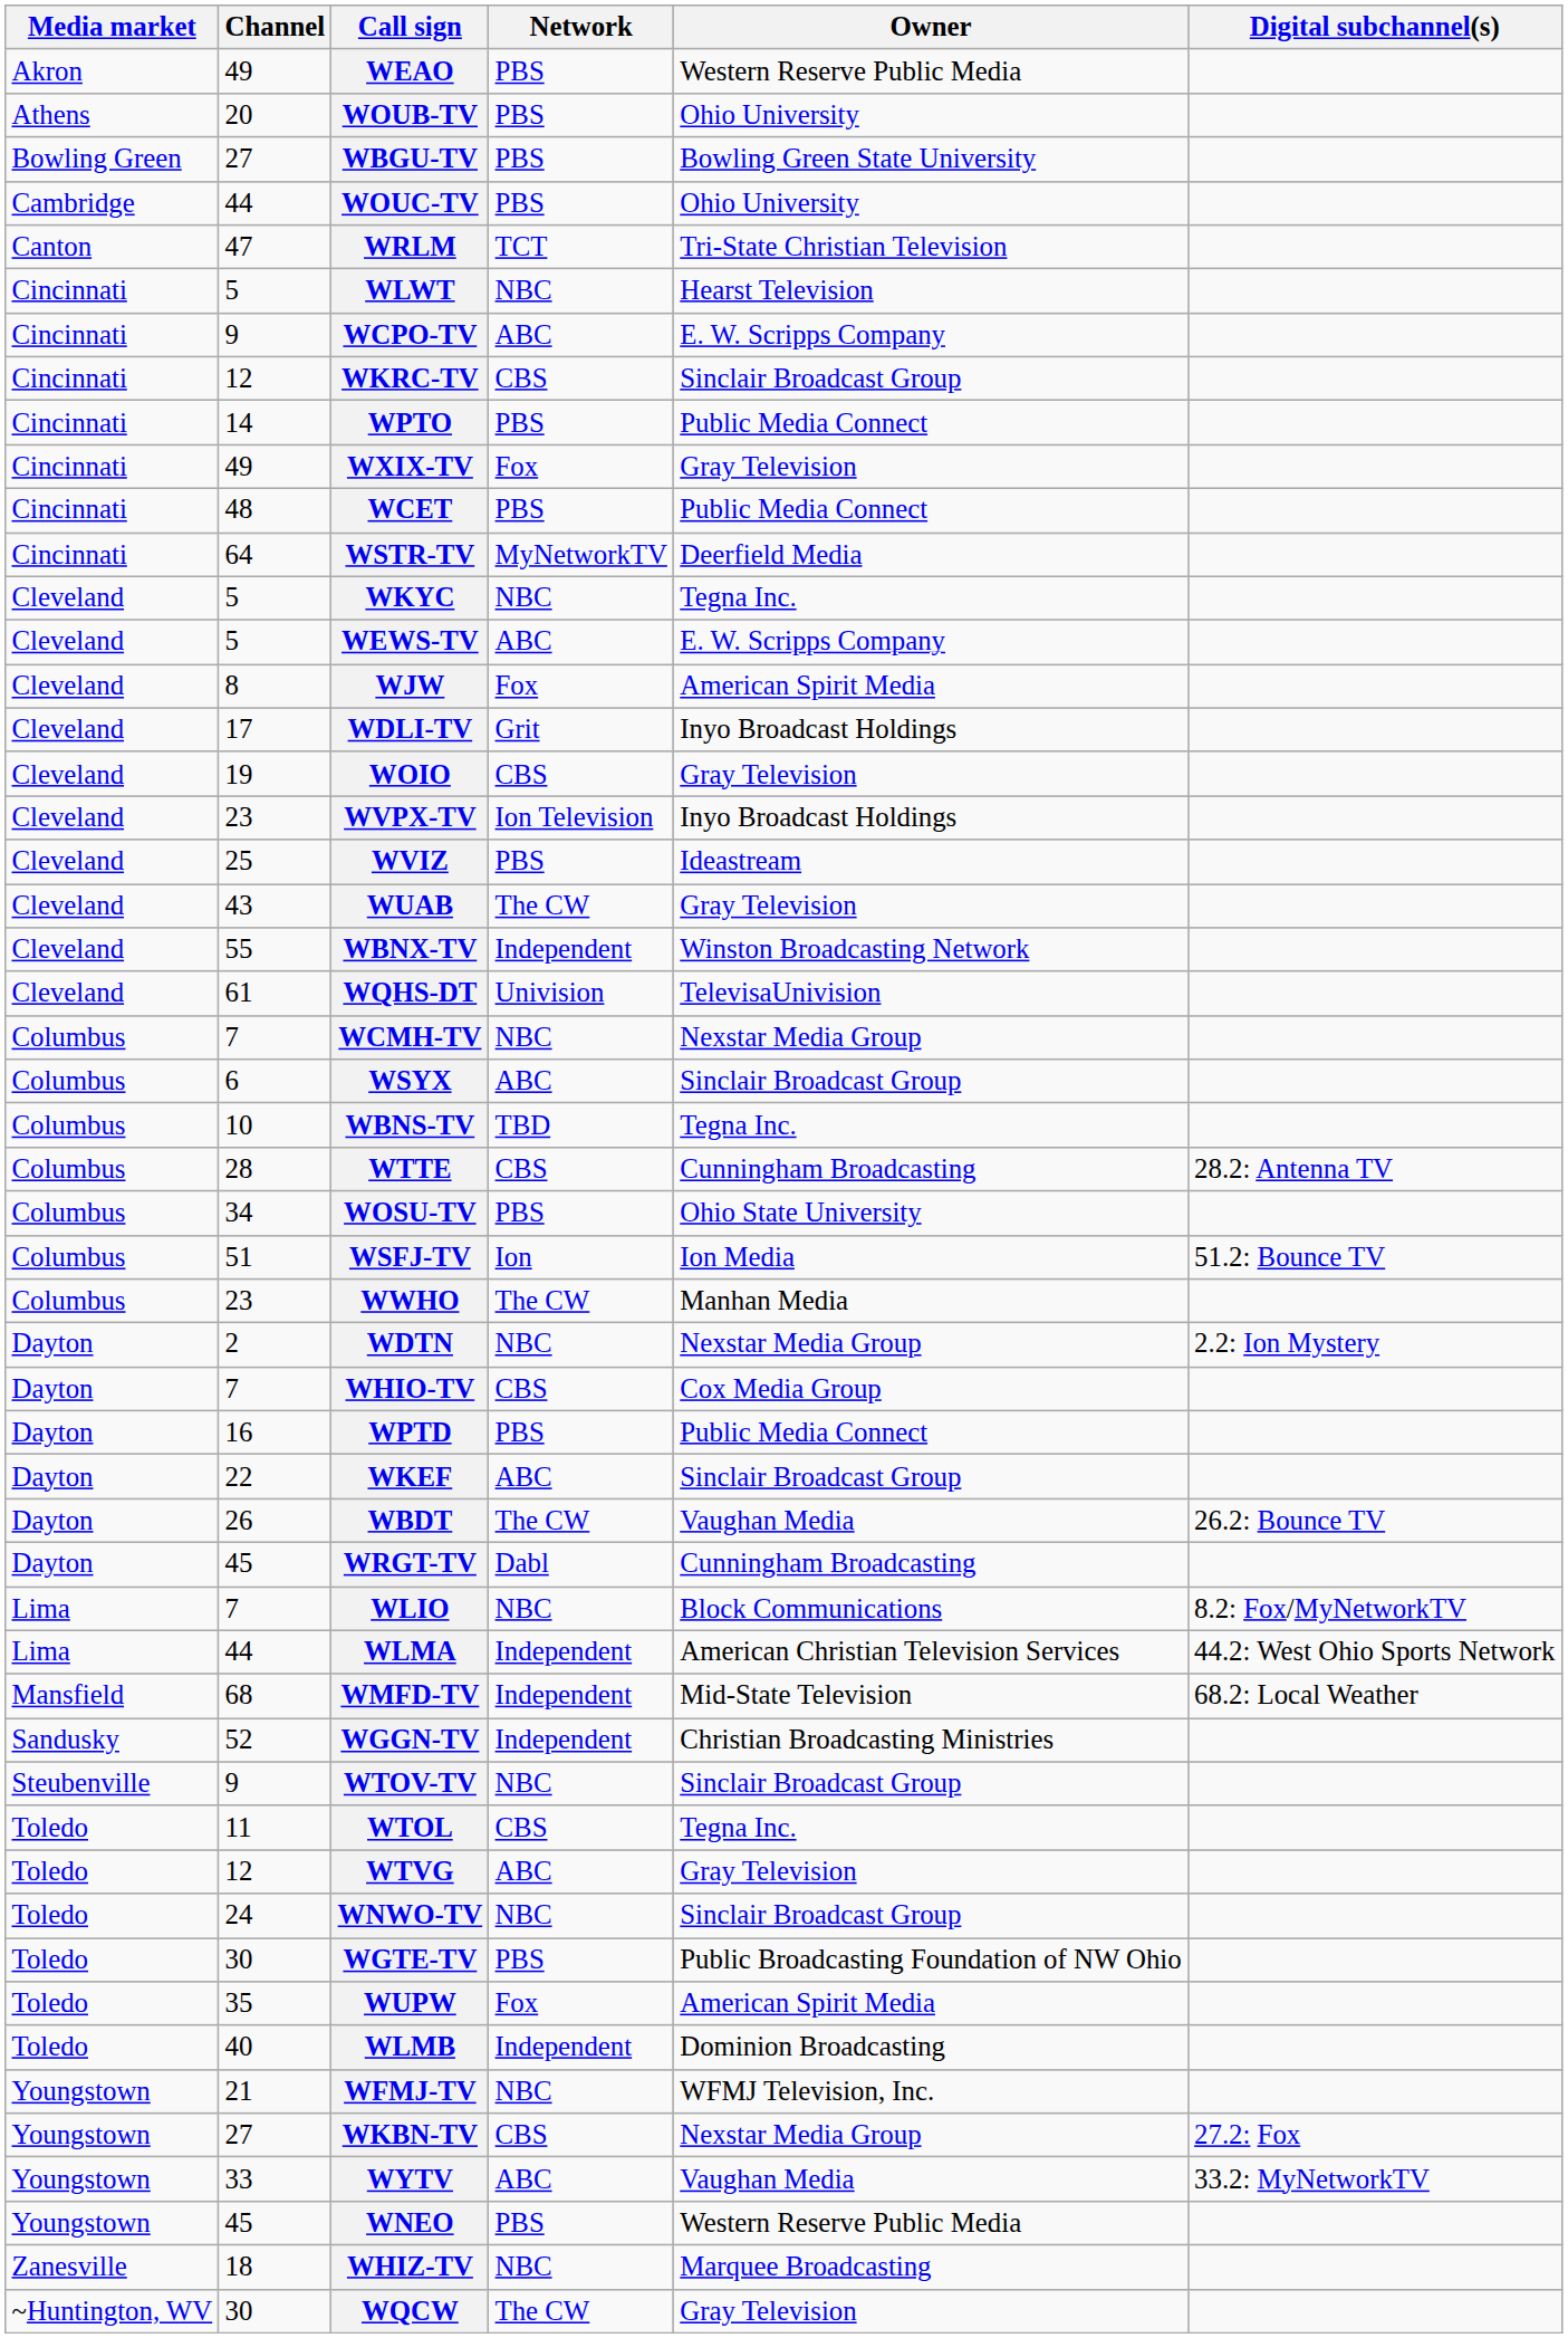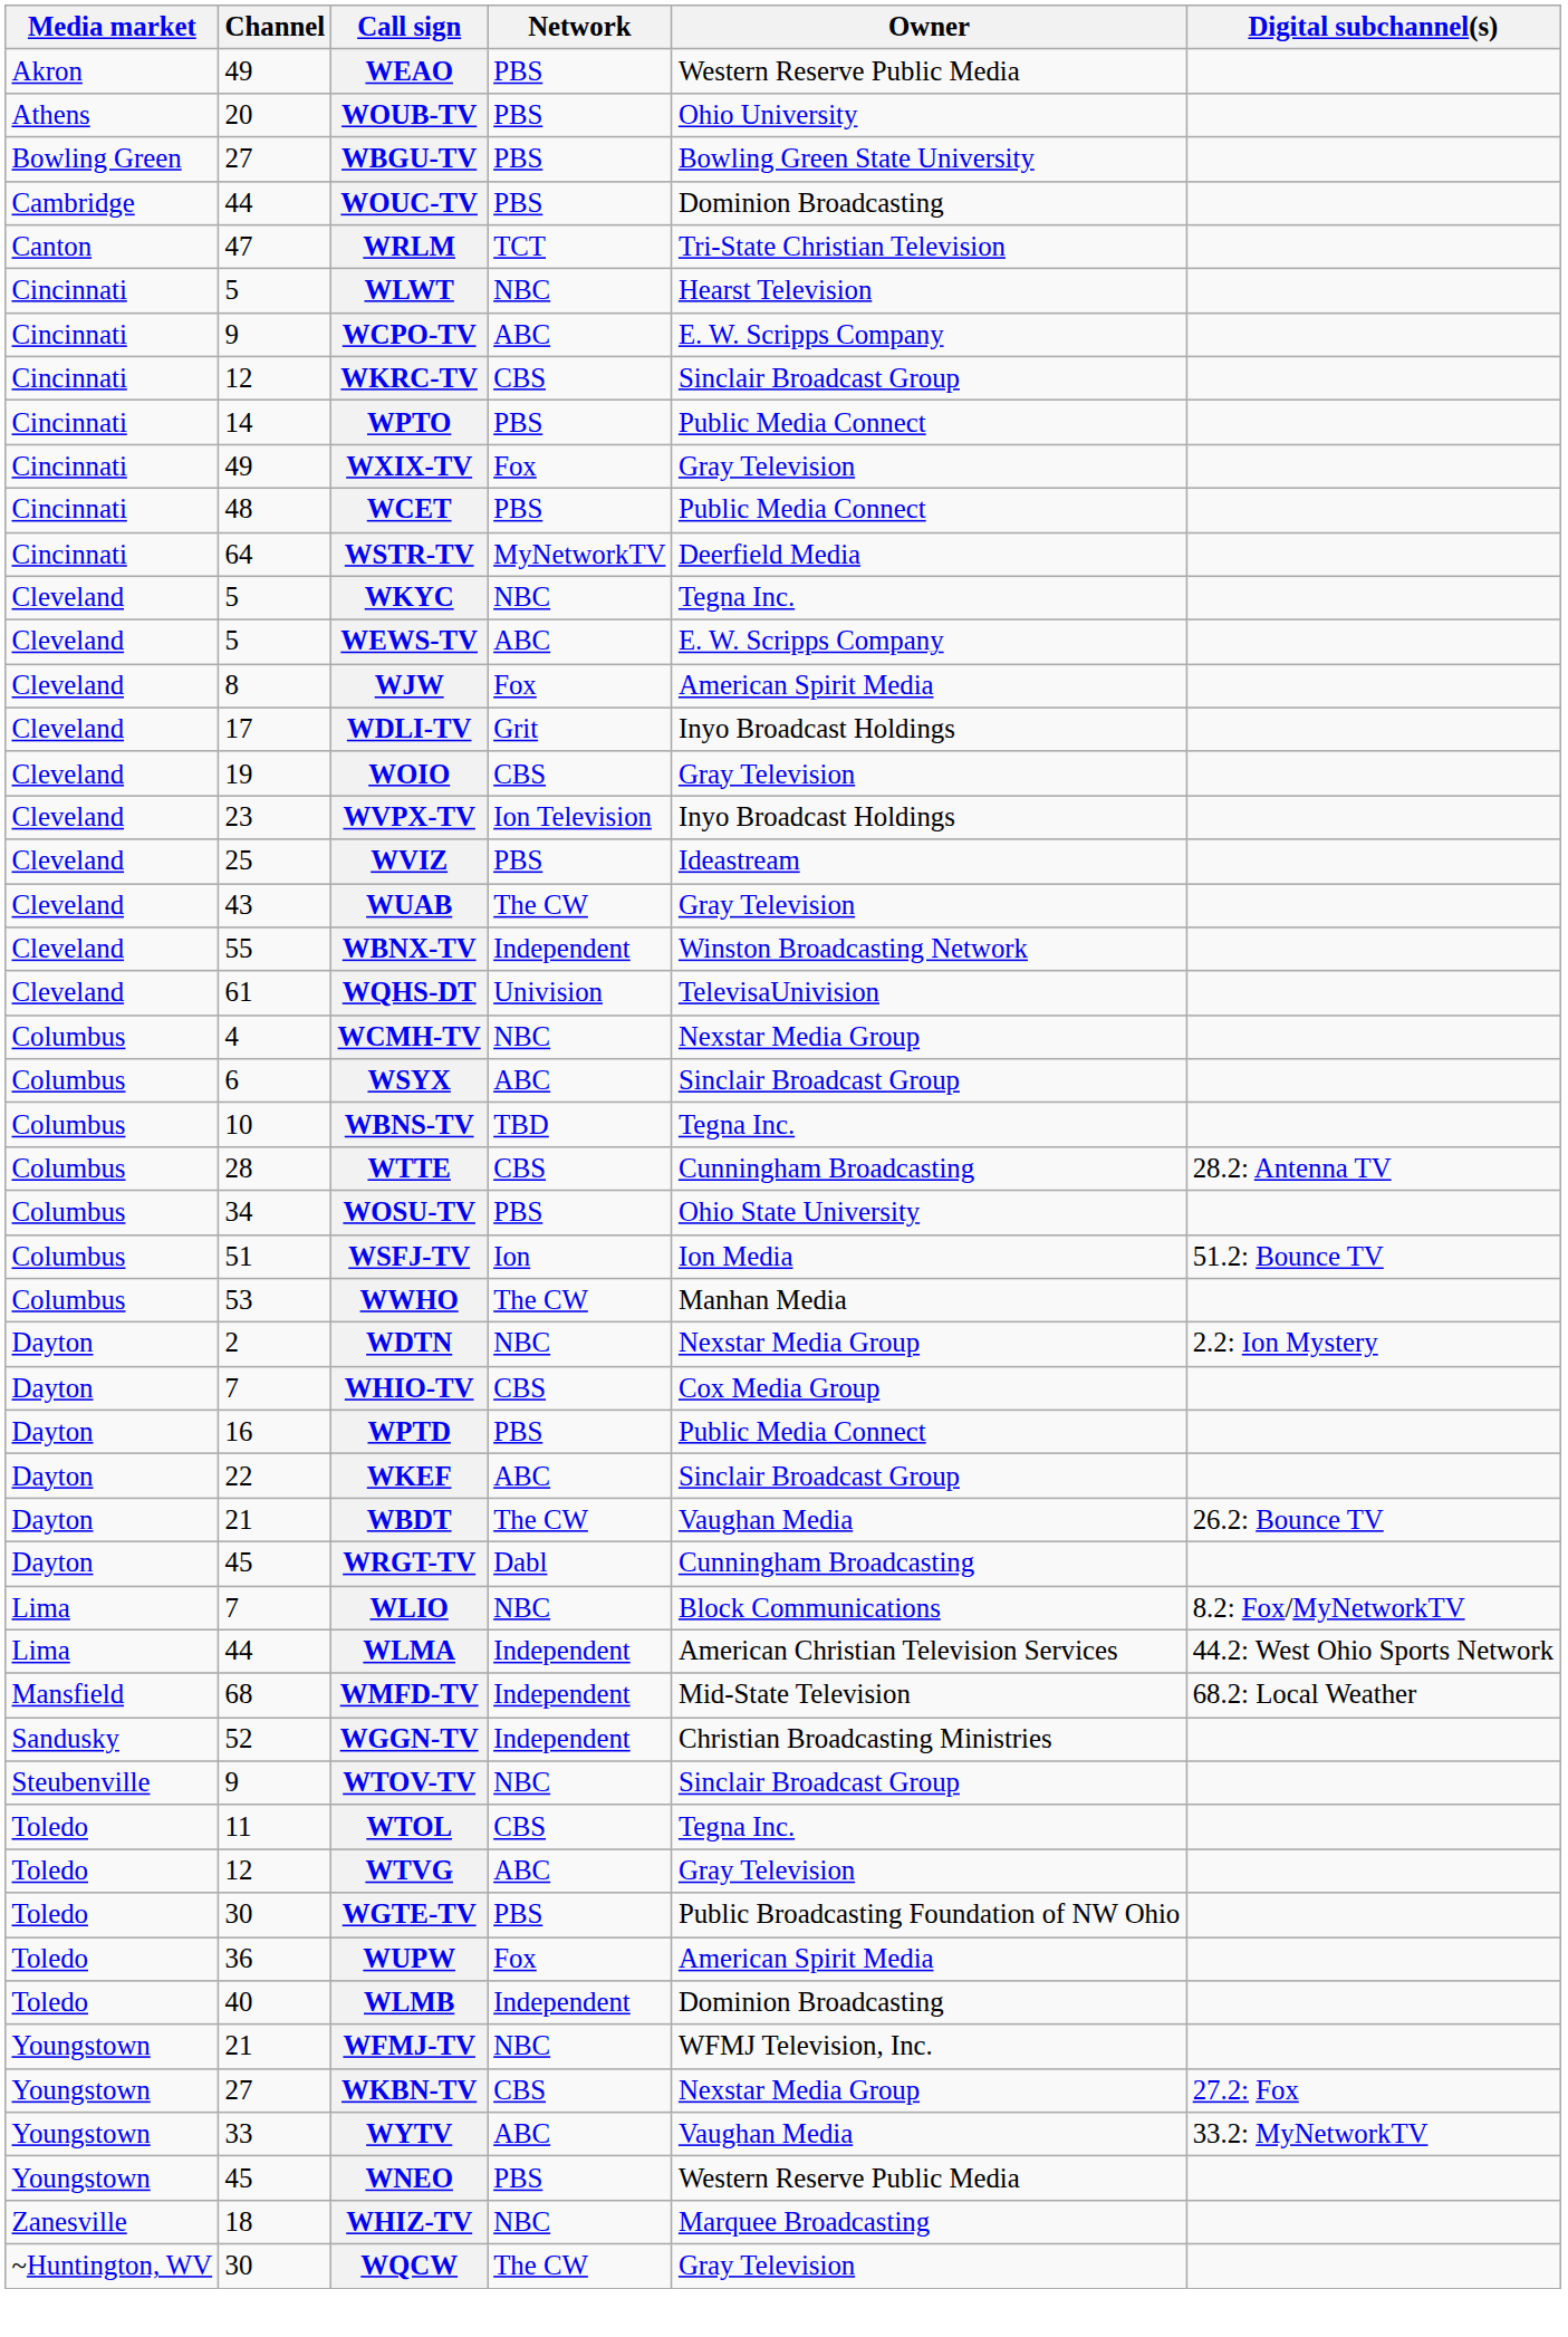 <table class="sortable wikitable">
 <tr>
 <th scope="col"><a href='#'>Media market</a></th>
 <th scope="col">Channel</th>
 <th scope="col"><a href='#'>Call sign</a></th>
 <th scope="col">Network</th>
 <th scope="col">Owner</th>
 <th scope="col" class="unsortable"><a href='#'>Digital subchannel</a>(s)</th>
 </tr>
 <tr>
 <td><a href='#'>Akron</a></td>
 <td>49</td>
 <th scope="row"><a href='#'>WEAO</a></th>
 <td><a href='#'>PBS</a></td>
 <td>Western Reserve Public Media</td>
 <td></td>
 </tr>
 <tr>
 <td><a href='#'>Athens</a></td>
 <td>20</td>
 <th scope="row"><a href='#'>WOUB-TV</a></th>
 <td><a href='#'>PBS</a></td>
 <td><a href='#'>Ohio University</a></td>
 <td></td>
 </tr>
 <tr>
 <td><a href='#'>Bowling Green</a></td>
 <td>27</td>
 <th scope="row"><a href='#'>WBGU-TV</a></th>
 <td><a href='#'>PBS</a></td>
 <td><a href='#'>Bowling Green State University</a></td>
 <td></td>
 </tr>
 <tr>
 <td><a href='#'>Cambridge</a></td>
 <td>44</td>
 <th scope="row"><a href='#'>WOUC-TV</a></th>
 <td><a href='#'>PBS</a></td>
-<td><a href='#'>Ohio University</a></td>
+<td>Dominion Broadcasting</td>
 <td></td>
 </tr>
 <tr>
 <td><a href='#'>Canton</a></td>
 <td>47</td>
 <th scope="row"><a href='#'>WRLM</a></th>
 <td><a href='#'>TCT</a></td>
 <td><a href='#'>Tri-State Christian Television</a></td>
 <td></td>
 </tr>
 <tr>
 <td><a href='#'>Cincinnati</a></td>
 <td>5</td>
 <th scope="row"><a href='#'>WLWT</a></th>
 <td><a href='#'>NBC</a></td>
 <td><a href='#'>Hearst Television</a></td>
 <td></td>
 </tr>
 <tr>
 <td><a href='#'>Cincinnati</a></td>
 <td>9</td>
 <th scope="row"><a href='#'>WCPO-TV</a></th>
 <td><a href='#'>ABC</a></td>
 <td><a href='#'>E. W. Scripps Company</a></td>
 <td></td>
 </tr>
 <tr>
 <td><a href='#'>Cincinnati</a></td>
 <td>12</td>
 <th scope="row"><a href='#'>WKRC-TV</a></th>
 <td><a href='#'>CBS</a></td>
 <td><a href='#'>Sinclair Broadcast Group</a></td>
 <td></td>
 </tr>
 <tr>
 <td><a href='#'>Cincinnati</a></td>
 <td>14</td>
 <th scope="row"><a href='#'>WPTO</a></th>
 <td><a href='#'>PBS</a></td>
 <td><a href='#'>Public Media Connect</a></td>
 <td></td>
 </tr>
 <tr>
 <td><a href='#'>Cincinnati</a></td>
 <td>49</td>
 <th scope="row"><a href='#'>WXIX-TV</a></th>
 <td><a href='#'>Fox</a></td>
 <td><a href='#'>Gray Television</a></td>
 <td></td>
 </tr>
 <tr>
 <td><a href='#'>Cincinnati</a></td>
 <td>48</td>
 <th scope="row"><a href='#'>WCET</a></th>
 <td><a href='#'>PBS</a></td>
 <td><a href='#'>Public Media Connect</a></td>
 <td></td>
 </tr>
 <tr>
 <td><a href='#'>Cincinnati</a></td>
 <td>64</td>
 <th scope="row"><a href='#'>WSTR-TV</a></th>
 <td><a href='#'>MyNetworkTV</a></td>
 <td><a href='#'>Deerfield Media</a></td>
 <td></td>
 </tr>
 <tr>
 <td><a href='#'>Cleveland</a></td>
 <td>5</td>
 <th scope="row"><a href='#'>WKYC</a></th>
 <td><a href='#'>NBC</a></td>
 <td><a href='#'>Tegna Inc.</a></td>
 <td></td>
 </tr>
 <tr>
 <td><a href='#'>Cleveland</a></td>
 <td>5</td>
 <th scope="row"><a href='#'>WEWS-TV</a></th>
 <td><a href='#'>ABC</a></td>
 <td><a href='#'>E. W. Scripps Company</a></td>
 <td></td>
 </tr>
 <tr>
 <td><a href='#'>Cleveland</a></td>
 <td>8</td>
 <th scope="row"><a href='#'>WJW</a></th>
 <td><a href='#'>Fox</a></td>
 <td><a href='#'>American Spirit Media</a></td>
 <td></td>
 </tr>
 <tr>
 <td><a href='#'>Cleveland</a></td>
 <td>17</td>
 <th scope="row"><a href='#'>WDLI-TV</a></th>
 <td><a href='#'>Grit</a></td>
 <td>Inyo Broadcast Holdings</td>
 <td></td>
 </tr>
 <tr>
 <td><a href='#'>Cleveland</a></td>
 <td>19</td>
 <th scope="row"><a href='#'>WOIO</a></th>
 <td><a href='#'>CBS</a></td>
 <td><a href='#'>Gray Television</a></td>
 <td></td>
 </tr>
 <tr>
 <td><a href='#'>Cleveland</a></td>
 <td>23</td>
 <th scope="row"><a href='#'>WVPX-TV</a></th>
 <td><a href='#'>Ion Television</a></td>
 <td>Inyo Broadcast Holdings</td>
 <td></td>
 </tr>
 <tr>
 <td><a href='#'>Cleveland</a></td>
 <td>25</td>
 <th scope="row"><a href='#'>WVIZ</a></th>
 <td><a href='#'>PBS</a></td>
 <td><a href='#'>Ideastream</a></td>
 <td></td>
 </tr>
 <tr>
 <td><a href='#'>Cleveland</a></td>
 <td>43</td>
 <th scope="row"><a href='#'>WUAB</a></th>
 <td><a href='#'>The CW</a></td>
 <td><a href='#'>Gray Television</a></td>
 <td></td>
 </tr>
 <tr>
 <td><a href='#'>Cleveland</a></td>
 <td>55</td>
 <th scope="row"><a href='#'>WBNX-TV</a></th>
 <td><a href='#'>Independent</a></td>
 <td><a href='#'>Winston Broadcasting Network</a></td>
 <td></td>
 </tr>
 <tr>
 <td><a href='#'>Cleveland</a></td>
 <td>61</td>
 <th scope="row"><a href='#'>WQHS-DT</a></th>
 <td><a href='#'>Univision</a></td>
 <td><a href='#'>TelevisaUnivision</a></td>
 <td></td>
 </tr>
 <tr>
 <td><a href='#'>Columbus</a></td>
-<td>7</td>
+<td>4</td>
 <th scope="row"><a href='#'>WCMH-TV</a></th>
 <td><a href='#'>NBC</a></td>
 <td><a href='#'>Nexstar Media Group</a></td>
 <td></td>
 </tr>
 <tr>
 <td><a href='#'>Columbus</a></td>
 <td>6</td>
 <th scope="row"><a href='#'>WSYX</a></th>
 <td><a href='#'>ABC</a></td>
 <td><a href='#'>Sinclair Broadcast Group</a></td>
 <td></td>
 </tr>
 <tr>
 <td><a href='#'>Columbus</a></td>
 <td>10</td>
 <th scope="row"><a href='#'>WBNS-TV</a></th>
 <td><a href='#'>TBD</a></td>
 <td><a href='#'>Tegna Inc.</a></td>
 <td></td>
 </tr>
 <tr>
 <td><a href='#'>Columbus</a></td>
 <td>28</td>
 <th scope="row"><a href='#'>WTTE</a></th>
 <td><a href='#'>CBS</a></td>
 <td><a href='#'>Cunningham Broadcasting</a></td>
 <td>28.2: <a href='#'>Antenna TV</a></td>
 </tr>
 <tr>
 <td><a href='#'>Columbus</a></td>
 <td>34</td>
 <th scope="row"><a href='#'>WOSU-TV</a></th>
 <td><a href='#'>PBS</a></td>
 <td><a href='#'>Ohio State University</a></td>
 <td></td>
 </tr>
 <tr>
 <td><a href='#'>Columbus</a></td>
 <td>51</td>
 <th scope="row"><a href='#'>WSFJ-TV</a></th>
 <td><a href='#'>Ion</a></td>
 <td><a href='#'>Ion Media</a></td>
 <td>51.2: <a href='#'>Bounce TV</a></td>
 </tr>
 <tr>
 <td><a href='#'>Columbus</a></td>
-<td>23</td>
+<td>53</td>
 <th scope="row"><a href='#'>WWHO</a></th>
 <td><a href='#'>The CW</a></td>
 <td>Manhan Media</td>
 <td></td>
 </tr>
 <tr>
 <td><a href='#'>Dayton</a></td>
 <td>2</td>
 <th scope="row"><a href='#'>WDTN</a></th>
 <td><a href='#'>NBC</a></td>
 <td><a href='#'>Nexstar Media Group</a></td>
 <td>2.2: <a href='#'>Ion Mystery</a></td>
 </tr>
 <tr>
 <td><a href='#'>Dayton</a></td>
 <td>7</td>
 <th scope="row"><a href='#'>WHIO-TV</a></th>
 <td><a href='#'>CBS</a></td>
 <td><a href='#'>Cox Media Group</a></td>
 <td></td>
 </tr>
 <tr>
 <td><a href='#'>Dayton</a></td>
 <td>16</td>
 <th scope="row"><a href='#'>WPTD</a></th>
 <td><a href='#'>PBS</a></td>
 <td><a href='#'>Public Media Connect</a></td>
 <td></td>
 </tr>
 <tr>
 <td><a href='#'>Dayton</a></td>
 <td>22</td>
 <th scope="row"><a href='#'>WKEF</a></th>
 <td><a href='#'>ABC</a></td>
 <td><a href='#'>Sinclair Broadcast Group</a></td>
 <td></td>
 </tr>
 <tr>
 <td><a href='#'>Dayton</a></td>
-<td>26</td>
+<td>21</td>
 <th scope="row"><a href='#'>WBDT</a></th>
 <td><a href='#'>The CW</a></td>
 <td><a href='#'>Vaughan Media</a></td>
 <td>26.2: <a href='#'>Bounce TV</a></td>
 </tr>
 <tr>
 <td><a href='#'>Dayton</a></td>
 <td>45</td>
 <th scope="row"><a href='#'>WRGT-TV</a></th>
 <td><a href='#'>Dabl</a></td>
 <td><a href='#'>Cunningham Broadcasting</a></td>
 <td></td>
 </tr>
 <tr>
 <td><a href='#'>Lima</a></td>
 <td>7</td>
 <th scope="row"><a href='#'>WLIO</a></th>
 <td><a href='#'>NBC</a></td>
 <td><a href='#'>Block Communications</a></td>
 <td>8.2: <a href='#'>Fox</a>/<a href='#'>MyNetworkTV</a></td>
 </tr>
 <tr>
 <td><a href='#'>Lima</a></td>
 <td>44</td>
 <th scope="row"><a href='#'>WLMA</a></th>
 <td><a href='#'>Independent</a></td>
 <td>American Christian Television Services</td>
 <td>44.2: West Ohio Sports Network</td>
 </tr>
 <tr>
 <td><a href='#'>Mansfield</a></td>
 <td>68</td>
 <th scope="row"><a href='#'>WMFD-TV</a></th>
 <td><a href='#'>Independent</a></td>
 <td>Mid-State Television</td>
 <td>68.2: Local Weather</td>
 </tr>
 <tr>
 <td><a href='#'>Sandusky</a></td>
 <td>52</td>
 <th scope="row"><a href='#'>WGGN-TV</a></th>
 <td><a href='#'>Independent</a></td>
 <td>Christian Broadcasting Ministries</td>
 <td></td>
 </tr>
 <tr>
 <td><a href='#'>Steubenville</a></td>
 <td>9</td>
 <th scope="row"><a href='#'>WTOV-TV</a></th>
 <td><a href='#'>NBC</a></td>
 <td><a href='#'>Sinclair Broadcast Group</a></td>
 <td></td>
 </tr>
 <tr>
 <td><a href='#'>Toledo</a></td>
 <td>11</td>
 <th scope="row"><a href='#'>WTOL</a></th>
 <td><a href='#'>CBS</a></td>
 <td><a href='#'>Tegna Inc.</a></td>
 <td></td>
 </tr>
 <tr>
 <td><a href='#'>Toledo</a></td>
 <td>12</td>
 <th scope="row"><a href='#'>WTVG</a></th>
 <td><a href='#'>ABC</a></td>
 <td><a href='#'>Gray Television</a></td>
 <td></td>
 </tr>
 <tr>
 <td><a href='#'>Toledo</a></td>
-<td>24</td>
-<th scope="row"><a href='#'>WNWO-TV</a></th>
-<td><a href='#'>NBC</a></td>
-<td><a href='#'>Sinclair Broadcast Group</a></td>
-<td></td>
-</tr>
-<tr>
-<td><a href='#'>Toledo</a></td>
 <td>30</td>
 <th scope="row"><a href='#'>WGTE-TV</a></th>
 <td><a href='#'>PBS</a></td>
 <td>Public Broadcasting Foundation of NW Ohio</td>
 <td></td>
 </tr>
 <tr>
 <td><a href='#'>Toledo</a></td>
-<td>35</td>
+<td>36</td>
 <th scope="row"><a href='#'>WUPW</a></th>
 <td><a href='#'>Fox</a></td>
 <td><a href='#'>American Spirit Media</a></td>
 <td></td>
 </tr>
 <tr>
 <td><a href='#'>Toledo</a></td>
 <td>40</td>
 <th scope="row"><a href='#'>WLMB</a></th>
 <td><a href='#'>Independent</a></td>
 <td>Dominion Broadcasting</td>
 <td></td>
 </tr>
 <tr>
 <td><a href='#'>Youngstown</a></td>
 <td>21</td>
 <th scope="row"><a href='#'>WFMJ-TV</a></th>
 <td><a href='#'>NBC</a></td>
 <td>WFMJ Television, Inc.</td>
 <td></td>
 </tr>
 <tr>
 <td><a href='#'>Youngstown</a></td>
 <td>27</td>
 <th scope="row"><a href='#'>WKBN-TV</a></th>
 <td><a href='#'>CBS</a></td>
 <td><a href='#'>Nexstar Media Group</a></td>
 <td><a href='#'>27.2:</a> <a href='#'>Fox</a></td>
 </tr>
 <tr>
 <td><a href='#'>Youngstown</a></td>
 <td>33</td>
 <th scope="row"><a href='#'>WYTV</a></th>
 <td><a href='#'>ABC</a></td>
 <td><a href='#'>Vaughan Media</a></td>
 <td>33.2: <a href='#'>MyNetworkTV</a></td>
 </tr>
 <tr>
 <td><a href='#'>Youngstown</a></td>
 <td>45</td>
 <th scope="row"><a href='#'>WNEO</a></th>
 <td><a href='#'>PBS</a></td>
 <td>Western Reserve Public Media</td>
 <td></td>
 </tr>
 <tr>
 <td><a href='#'>Zanesville</a></td>
 <td>18</td>
 <th scope="row"><a href='#'>WHIZ-TV</a></th>
 <td><a href='#'>NBC</a></td>
 <td><a href='#'>Marquee Broadcasting</a></td>
 <td></td>
 </tr>
 <tr>
 <td>~<a href='#'>Huntington, WV</a></td>
 <td>30</td>
 <th scope="row"><a href='#'>WQCW</a></th>
 <td><a href='#'>The CW</a></td>
 <td><a href='#'>Gray Television</a></td>
 <td></td>
 </tr>
 </table>
